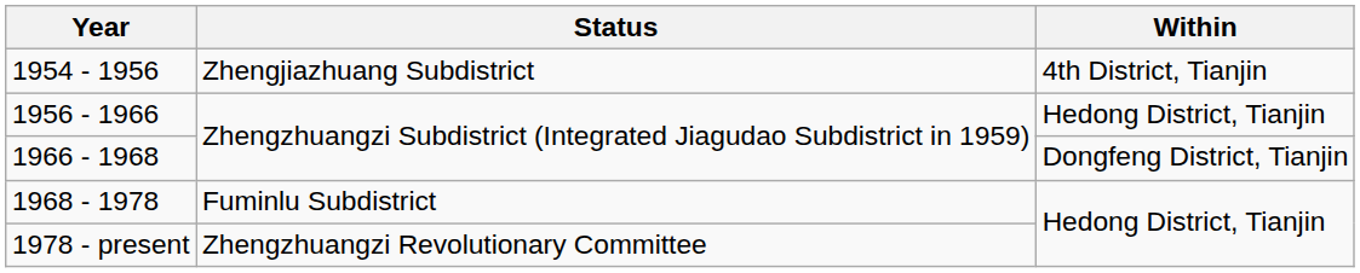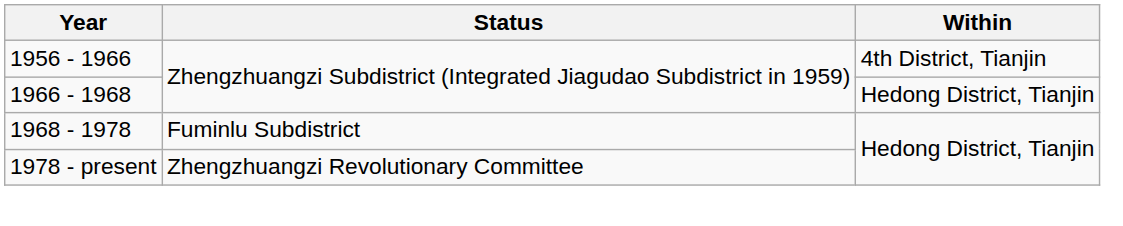 <table class="wikitable">
 <tr>
 <th>Year</th>
 <th>Status</th>
 <th>Within</th>
 </tr>
 <tr>
-<td>1954 - 1956</td>
-<td>Zhengjiazhuang Subdistrict</td>
+<td>1956 - 1966</td>
+<td rowspan="2">Zhengzhuangzi Subdistrict (Integrated Jiagudao Subdistrict in 1959)</td>
 <td>4th District, Tianjin</td>
 </tr>
 <tr>
-<td>1956 - 1966</td>
-<td rowspan="2">Zhengzhuangzi Subdistrict (Integrated Jiagudao Subdistrict in 1959)</td>
+<td>1966 - 1968</td>
 <td>Hedong District, Tianjin</td>
-</tr>
-<tr>
-<td>1966 - 1968</td>
-<td>Dongfeng District, Tianjin</td>
 </tr>
 <tr>
 <td>1968 - 1978</td>
 <td>Fuminlu Subdistrict</td>
 <td rowspan="2">Hedong District, Tianjin</td>
 </tr>
 <tr>
 <td>1978 - present</td>
 <td>Zhengzhuangzi Revolutionary Committee</td>
 </tr>
 </table>
